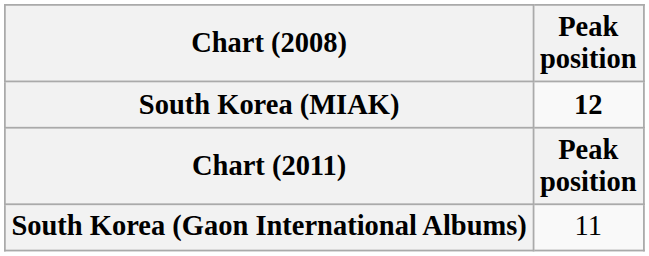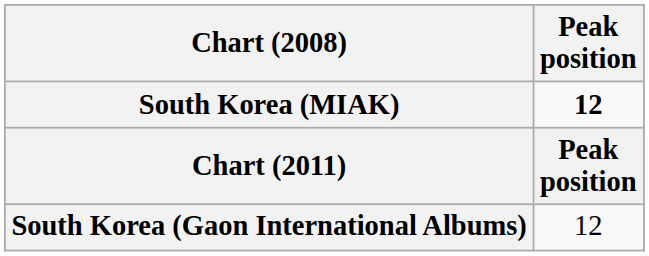 <table class="wikitable plainrowheaders" style="text-align:center">
 <tr>
 <th scope="col">Chart (2008)</th>
 <th scope="col">Peak<br> position</th>
 </tr>
 <tr>
 <th scope="row">South Korea (MIAK)</th>
 <td><strong>12</strong></td>
 </tr>
 <tr>
 <th scope="col">Chart (2011)</th>
 <th scope="col">Peak<br> position</th>
 </tr>
 <tr>
 <th scope="row">South Korea (Gaon International Albums)</th>
-<td>11</td>
+<td>12</td>
 </tr>
 </table>
